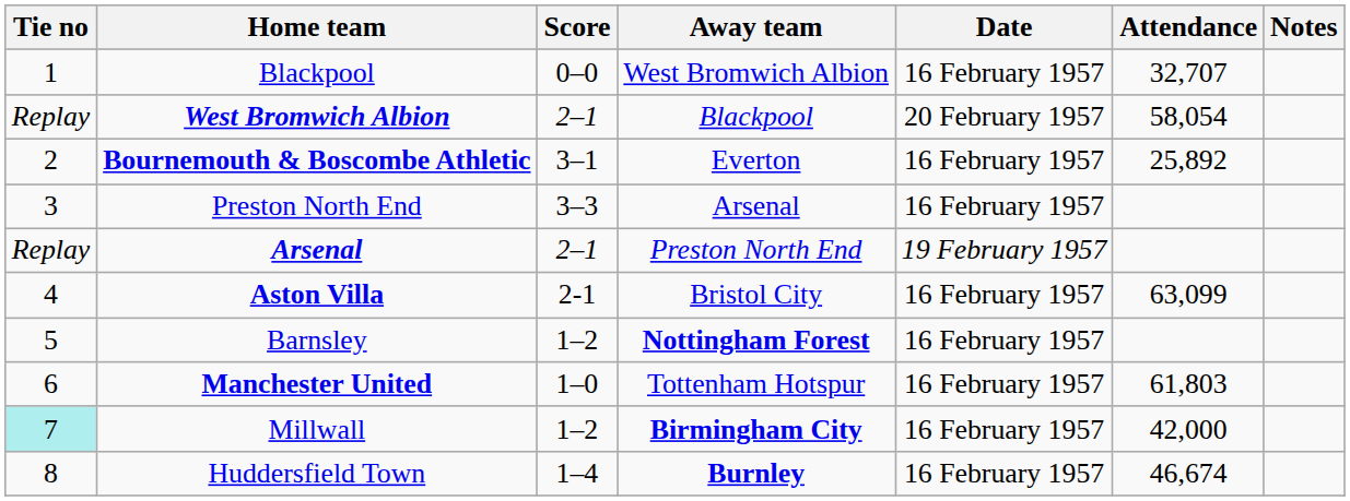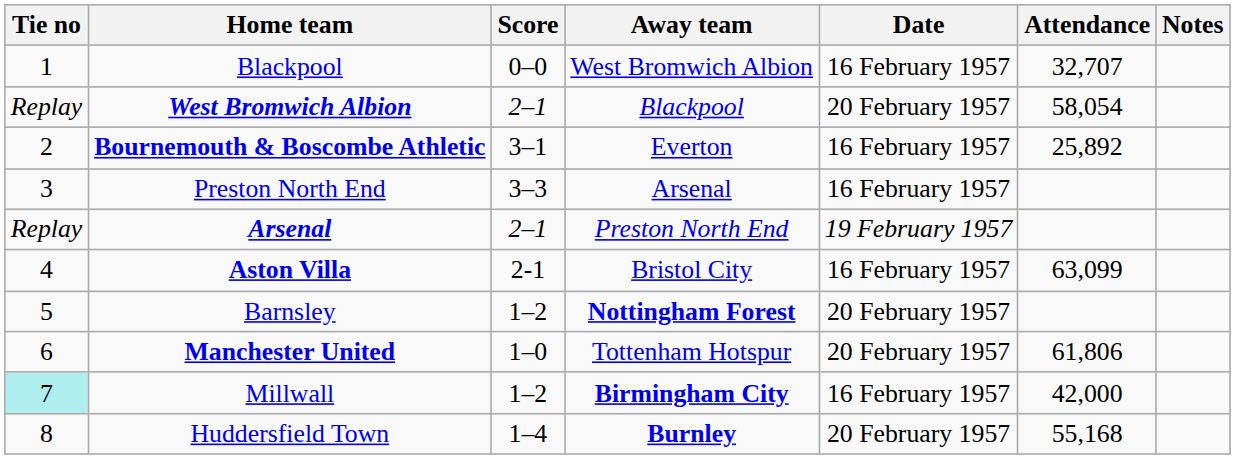 <table class="wikitable" style="text-align: center">
 <tr>
 <th>Tie no</th>
 <th>Home team</th>
 <th>Score</th>
 <th>Away team</th>
 <th>Date</th>
 <th>Attendance</th>
 <th>Notes</th>
 </tr>
 <tr>
 <td>1</td>
 <td><a href='#'>Blackpool</a></td>
 <td>0–0</td>
 <td><a href='#'>West Bromwich Albion</a></td>
 <td>16 February 1957</td>
 <td>32,707</td>
 <td></td>
 </tr>
 <tr>
 <td><em>Replay</em></td>
 <td><strong><em><a href='#'>West Bromwich Albion</a></em></strong></td>
 <td><em>2–1</em></td>
 <td><em><a href='#'>Blackpool</a></em></td>
 <td>20 February 1957</td>
 <td>58,054</td>
 <td></td>
 </tr>
 <tr>
 <td>2</td>
 <td><strong><a href='#'>Bournemouth & Boscombe Athletic</a></strong></td>
 <td>3–1</td>
 <td><a href='#'>Everton</a></td>
 <td>16 February 1957</td>
 <td>25,892</td>
 <td></td>
 </tr>
 <tr>
 <td>3</td>
 <td><a href='#'>Preston North End</a></td>
 <td>3–3</td>
 <td><a href='#'>Arsenal</a></td>
 <td>16 February 1957</td>
 <td></td>
 <td></td>
 </tr>
 <tr>
 <td><em>Replay</em></td>
 <td><strong><em><a href='#'>Arsenal</a></em></strong></td>
 <td><em>2–1</em></td>
 <td><em><a href='#'>Preston North End</a></em></td>
 <td><em>19 February 1957</em></td>
 <td><em> </em></td>
 <td></td>
 </tr>
 <tr>
 <td>4</td>
 <td><strong><a href='#'>Aston Villa</a></strong></td>
 <td>2-1</td>
 <td><a href='#'>Bristol City</a></td>
 <td>16 February 1957</td>
 <td>63,099</td>
 <td></td>
 </tr>
 <tr>
 <td>5</td>
 <td><a href='#'>Barnsley</a></td>
 <td>1–2</td>
 <td><strong><a href='#'>Nottingham Forest</a></strong></td>
-<td>16 February 1957</td>
+<td>20 February 1957</td>
 <td></td>
 <td></td>
 </tr>
 <tr>
 <td>6</td>
 <td><strong><a href='#'>Manchester United</a></strong></td>
 <td>1–0</td>
 <td><a href='#'>Tottenham Hotspur</a></td>
-<td>16 February 1957</td>
-<td>61,803</td>
+<td>20 February 1957</td>
+<td>61,806</td>
 <td></td>
 </tr>
 <tr>
 <td style="background: paleturquoise;">7</td>
 <td><a href='#'>Millwall</a></td>
 <td>1–2</td>
 <td><strong><a href='#'>Birmingham City</a></strong></td>
 <td>16 February 1957</td>
 <td>42,000</td>
 <td></td>
 </tr>
 <tr>
 <td>8</td>
 <td><a href='#'>Huddersfield Town</a></td>
 <td>1–4</td>
 <td><strong><a href='#'>Burnley</a></strong></td>
-<td>16 February 1957</td>
-<td>46,674</td>
+<td>20 February 1957</td>
+<td>55,168</td>
 <td></td>
 </tr>
 </table>
